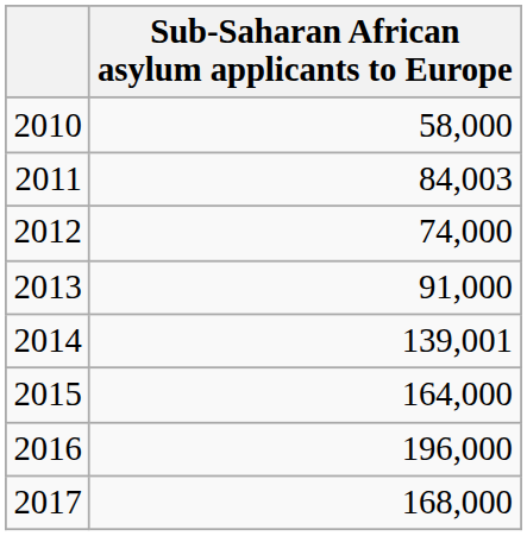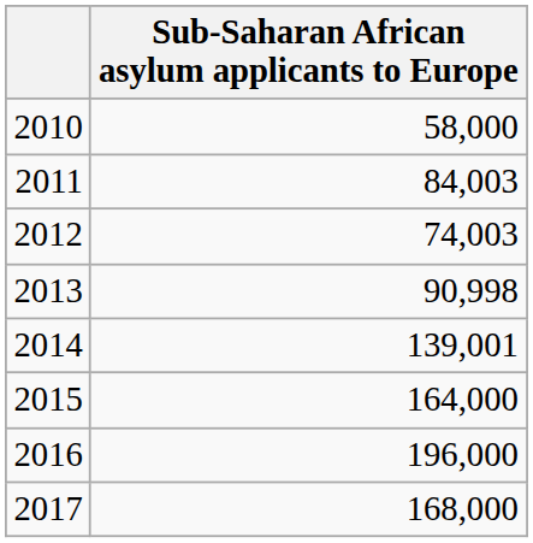 <table class="wikitable" style="text-align: right;">
 <tr>
 <th></th>
 <th>Sub-Saharan African<br>asylum applicants to Europe</th>
 </tr>
 <tr>
 <td>2010</td>
 <td>58,000</td>
 </tr>
 <tr>
 <td>2011</td>
 <td>84,003</td>
 </tr>
 <tr>
 <td>2012</td>
-<td>74,000</td>
+<td>74,003</td>
 </tr>
 <tr>
 <td>2013</td>
-<td>91,000</td>
+<td>90,998</td>
 </tr>
 <tr>
 <td>2014</td>
 <td>139,001</td>
 </tr>
 <tr>
 <td>2015</td>
 <td>164,000</td>
 </tr>
 <tr>
 <td>2016</td>
 <td>196,000</td>
 </tr>
 <tr>
 <td>2017</td>
 <td>168,000</td>
 </tr>
 </table>
